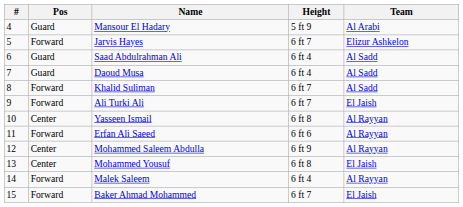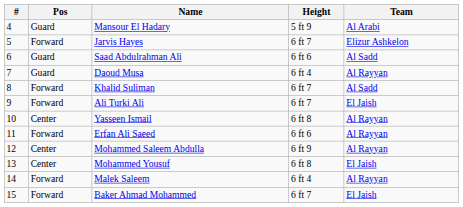 <table class="wikitable" style="width:60%;">
 <tr>
 <th>#</th>
 <th>Pos</th>
 <th>Name</th>
 <th>Height</th>
 <th>Team</th>
 </tr>
 <tr>
 <td>4</td>
 <td>Guard</td>
 <td><a href='#'>Mansour El Hadary</a></td>
 <td>5 ft 9</td>
 <td><a href='#'>Al Arabi</a></td>
 </tr>
 <tr>
 <td>5</td>
 <td>Forward</td>
 <td><a href='#'>Jarvis Hayes</a></td>
 <td>6 ft 7</td>
 <td><a href='#'>Elizur Ashkelon</a></td>
 </tr>
 <tr>
 <td>6</td>
 <td>Guard</td>
 <td><a href='#'>Saad Abdulrahman Ali</a></td>
-<td>6 ft 4</td>
+<td>6 ft 6</td>
 <td><a href='#'>Al Sadd</a></td>
 </tr>
 <tr>
 <td>7</td>
 <td>Guard</td>
 <td><a href='#'>Daoud Musa</a></td>
 <td>6 ft 4</td>
-<td><a href='#'>Al Sadd</a></td>
+<td><a href='#'>Al Rayyan</a></td>
 </tr>
 <tr>
 <td>8</td>
 <td>Forward</td>
 <td><a href='#'>Khalid Suliman</a></td>
 <td>6 ft 7</td>
 <td><a href='#'>Al Sadd</a></td>
 </tr>
 <tr>
 <td>9</td>
 <td>Forward</td>
 <td><a href='#'>Ali Turki Ali</a></td>
 <td>6 ft 7</td>
 <td><a href='#'>El Jaish</a></td>
 </tr>
 <tr>
 <td>10</td>
 <td>Center</td>
 <td><a href='#'>Yasseen Ismail</a></td>
 <td>6 ft 8</td>
 <td><a href='#'>Al Rayyan</a></td>
 </tr>
 <tr>
 <td>11</td>
 <td>Forward</td>
 <td><a href='#'>Erfan Ali Saeed</a></td>
 <td>6 ft 6</td>
 <td><a href='#'>Al Rayyan</a></td>
 </tr>
 <tr>
 <td>12</td>
 <td>Center</td>
 <td><a href='#'>Mohammed Saleem Abdulla</a></td>
 <td>6 ft 9</td>
 <td><a href='#'>Al Rayyan</a></td>
 </tr>
 <tr>
 <td>13</td>
 <td>Center</td>
 <td><a href='#'>Mohammed Yousuf</a></td>
 <td>6 ft 8</td>
 <td><a href='#'>El Jaish</a></td>
 </tr>
 <tr>
 <td>14</td>
 <td>Forward</td>
 <td><a href='#'>Malek Saleem</a></td>
 <td>6 ft 4</td>
 <td><a href='#'>Al Rayyan</a></td>
 </tr>
 <tr>
 <td>15</td>
 <td>Forward</td>
 <td><a href='#'>Baker Ahmad Mohammed</a></td>
 <td>6 ft 7</td>
 <td><a href='#'>El Jaish</a></td>
 </tr>
 </table>
